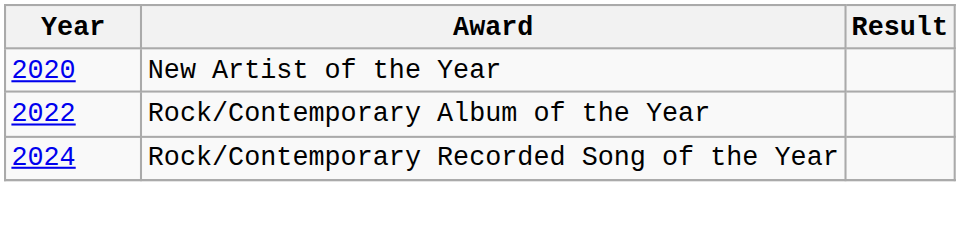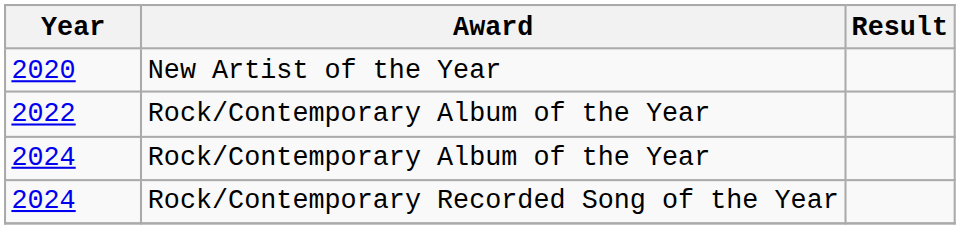 <table class="wikitable">
 <tr>
 <th style="width:60px;">Year</th>
 <th>Award</th>
 <th>Result</th>
 </tr>
 <tr>
 <td><a href='#'>2020</a></td>
 <td>New Artist of the Year</td>
 <td></td>
 </tr>
 <tr>
 <td><a href='#'>2022</a></td>
 <td>Rock/Contemporary Album of the Year</td>
 <td></td>
 </tr>
 <tr>
 <td><a href='#'>2024</a></td>
+<td>Rock/Contemporary Album of the Year</td>
+<td></td>
+</tr>
+<tr>
+<td><a href='#'>2024</a></td>
 <td>Rock/Contemporary Recorded Song of the Year</td>
 <td></td>
 </tr>
 <tr>
 </tr>
 </table>
